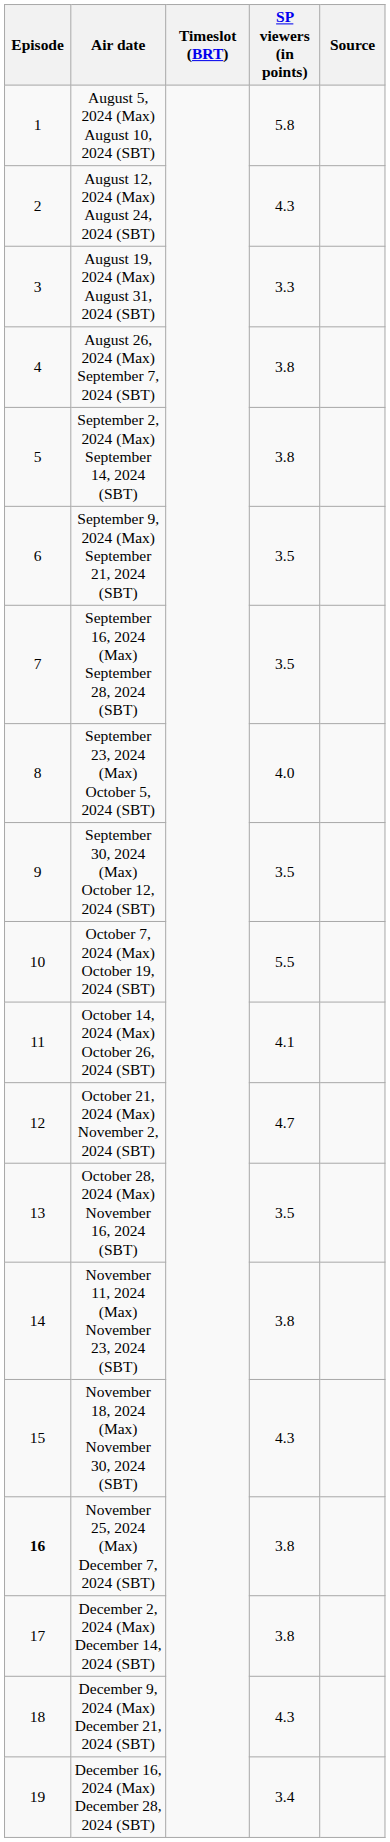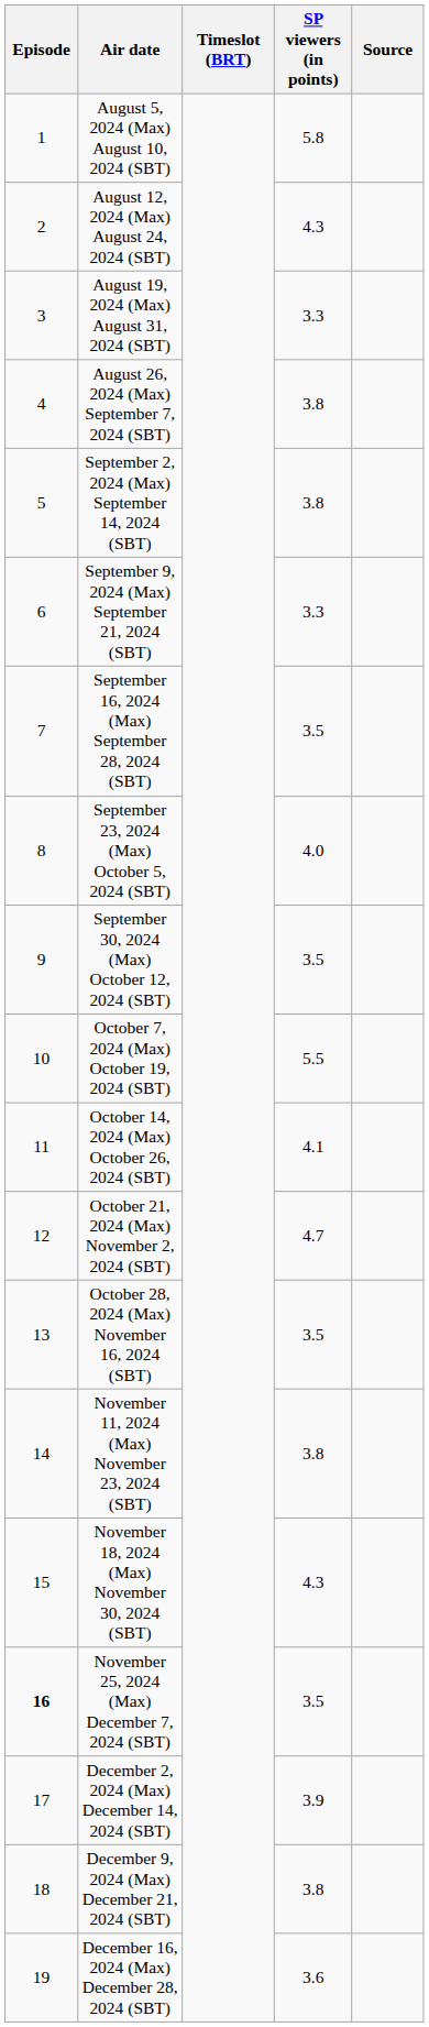 <table class="wikitable sortable" style="text-align:center; font-size:95%; width: 60%">
 <tr>
 <th width="05.0%">Episode</th>
 <th width="16.5%">Air date</th>
 <th width="15.0%">Timeslot (<a href='#'>BRT</a>)</th>
 <th width="10.0%"><a href='#'>SP</a> viewers<br>(in points)</th>
 <th width="10.0%">Source</th>
 </tr>
 <tr>
 <td>1</td>
 <td>August 5, 2024 (Max)<br>August 10, 2024 (SBT)</td>
 <td rowspan=19></td>
 <td>5.8</td>
 <td></td>
 </tr>
 <tr>
 <td>2</td>
 <td>August 12, 2024 (Max)<br>August 24, 2024 (SBT)</td>
 <td>4.3</td>
 <td></td>
 </tr>
 <tr>
 <td>3</td>
 <td>August 19, 2024 (Max)<br>August 31, 2024 (SBT)</td>
 <td>3.3</td>
 <td></td>
 </tr>
 <tr>
 <td>4</td>
 <td>August 26, 2024 (Max)<br>September 7, 2024 (SBT)</td>
 <td>3.8</td>
 <td></td>
 </tr>
 <tr>
 <td>5</td>
 <td>September 2, 2024 (Max)<br>September 14, 2024 (SBT)</td>
 <td>3.8</td>
 <td></td>
 </tr>
 <tr>
 <td>6</td>
 <td>September 9, 2024 (Max)<br>September 21, 2024 (SBT)</td>
-<td>3.5</td>
+<td>3.3</td>
 <td></td>
 </tr>
 <tr>
 <td>7</td>
 <td>September 16, 2024 (Max)<br>September 28, 2024 (SBT)</td>
 <td>3.5</td>
 <td></td>
 </tr>
 <tr>
 <td>8</td>
 <td>September 23, 2024 (Max)<br>October 5, 2024 (SBT)</td>
 <td>4.0</td>
 <td></td>
 </tr>
 <tr>
 <td>9</td>
 <td>September 30, 2024 (Max)<br>October 12, 2024 (SBT)</td>
 <td>3.5</td>
 <td></td>
 </tr>
 <tr>
 <td>10</td>
 <td>October 7, 2024  (Max)<br>October 19, 2024 (SBT)</td>
 <td>5.5</td>
 <td></td>
 </tr>
 <tr>
 <td>11</td>
 <td>October 14, 2024 (Max)<br>October 26, 2024 (SBT)</td>
 <td>4.1</td>
 <td></td>
 </tr>
 <tr>
 <td>12</td>
 <td>October 21, 2024 (Max)<br>November 2, 2024 (SBT)</td>
 <td>4.7</td>
 <td></td>
 </tr>
 <tr>
 <td>13</td>
 <td>October 28, 2024 (Max)<br>November 16, 2024 (SBT)</td>
 <td>3.5</td>
 <td></td>
 </tr>
 <tr>
 <td>14</td>
 <td>November 11, 2024 (Max)<br>November 23, 2024 (SBT)</td>
 <td>3.8</td>
 <td></td>
 </tr>
 <tr>
 <td>15</td>
 <td>November 18, 2024 (Max)<br>November 30, 2024 (SBT)</td>
 <td>4.3</td>
 <td></td>
 </tr>
 <tr>
 <td><strong>16</strong></td>
 <td>November 25, 2024 (Max)<br>December 7, 2024 (SBT)</td>
-<td>3.8</td>
+<td>3.5</td>
 <td></td>
 </tr>
 <tr>
 <td>17</td>
 <td>December 2, 2024 (Max)<br>December 14, 2024 (SBT)</td>
-<td>3.8</td>
+<td>3.9</td>
 <td></td>
 </tr>
 <tr>
 <td>18</td>
 <td>December 9, 2024 (Max)<br>December 21, 2024 (SBT)</td>
-<td>4.3</td>
+<td>3.8</td>
 <td></td>
 </tr>
 <tr>
 <td>19</td>
 <td>December 16, 2024 (Max)<br>December 28, 2024 (SBT)</td>
-<td>3.4</td>
+<td>3.6</td>
 <td></td>
 </tr>
 </table>
